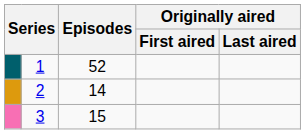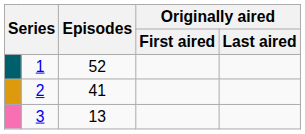 <table class="wikitable plainrowheaders" style="text-align:center;">
 <tr>
 <th colspan="2" rowspan="2">Series</th>
 <th rowspan="2">Episodes</th>
 <th colspan="2">Originally aired</th>
 </tr>
 <tr>
 <th>First aired</th>
 <th>Last aired</th>
 </tr>
 <tr>
 <td style="background: #005F6C;"></td>
 <td><a href='#'>1</a></td>
 <td>52</td>
 <td></td>
 <td></td>
 </tr>
 <tr>
 <td style="background: #DD9A0D"></td>
 <td><a href='#'>2</a></td>
-<td>14</td>
+<td>41</td>
 <td></td>
 <td></td>
 </tr>
 <tr>
 <td style="background: #F86FB4"></td>
 <td><a href='#'>3</a></td>
-<td>15</td>
+<td>13</td>
 <td></td>
 <td></td>
 </tr>
 </table>
